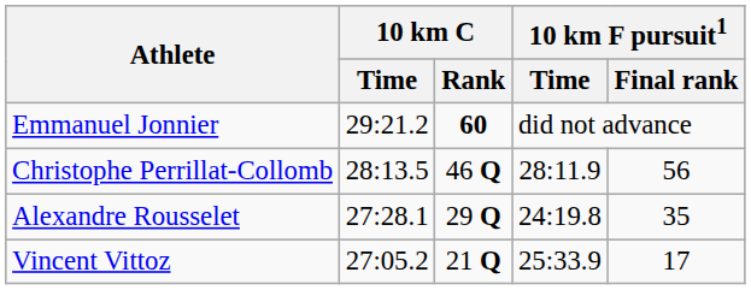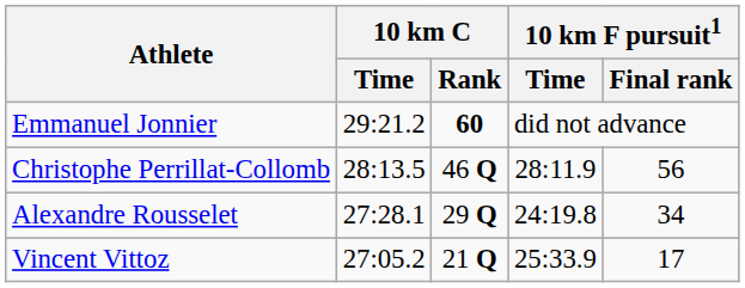 <table class="wikitable" border="1" style="font-size:90%">
 <tr>
 <th rowspan=2>Athlete</th>
 <th colspan=2>10 km C</th>
 <th colspan=2>10 km F pursuit<sup>1</sup></th>
 </tr>
 <tr>
 <th>Time</th>
 <th>Rank</th>
 <th>Time</th>
 <th>Final rank</th>
 </tr>
 <tr>
 <td><a href='#'>Emmanuel Jonnier</a></td>
 <td align=center>29:21.2</td>
 <td align=center><strong>60</strong></td>
 <td colspan="2">did not advance</td>
 </tr>
 <tr>
 <td><a href='#'>Christophe Perrillat-Collomb</a></td>
 <td align=center>28:13.5</td>
 <td align=center>46 <strong>Q</strong></td>
 <td align=center>28:11.9</td>
 <td align=center>56</td>
 </tr>
 <tr>
 <td><a href='#'>Alexandre Rousselet</a></td>
 <td align=center>27:28.1</td>
 <td align=center>29 <strong>Q</strong></td>
 <td align=center>24:19.8</td>
-<td align=center>35</td>
+<td align=center>34</td>
 </tr>
 <tr>
 <td><a href='#'>Vincent Vittoz</a></td>
 <td align=center>27:05.2</td>
 <td align=center>21 <strong>Q</strong></td>
 <td align=center>25:33.9</td>
 <td align=center>17</td>
 </tr>
 </table>
